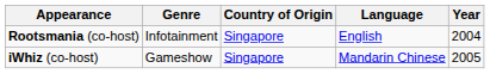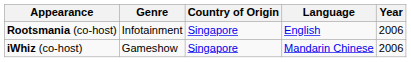 <table class="wikitable">
 <tr>
 <th>Appearance</th>
 <th>Genre</th>
 <th>Country of Origin</th>
 <th>Language</th>
 <th>Year</th>
 </tr>
 <tr>
 <td><strong>Rootsmania</strong> (co-host)</td>
 <td>Infotainment</td>
 <td><a href='#'>Singapore</a></td>
 <td><a href='#'>English</a></td>
-<td>2004</td>
+<td>2006</td>
 </tr>
 <tr>
 <td><strong>iWhiz</strong> (co-host)</td>
 <td>Gameshow</td>
 <td><a href='#'>Singapore</a></td>
 <td><a href='#'>Mandarin Chinese</a></td>
-<td>2005</td>
+<td>2006</td>
 </tr>
 </table>
